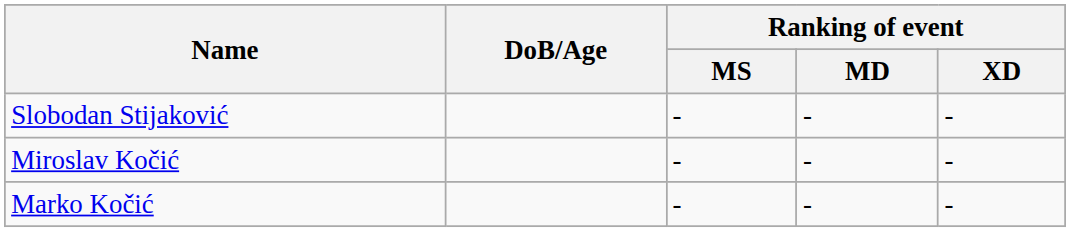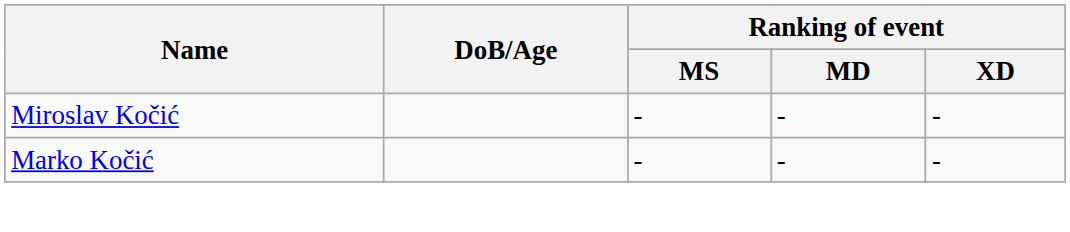 <table class="wikitable" style="width:600px; font-size:95%;">
 <tr>
 <th rowspan="2" align="left">Name</th>
 <th rowspan="2" align="left">DoB/Age</th>
 <th colspan="3" align="center">Ranking of event</th>
 </tr>
 <tr>
 <th align="center">MS</th>
 <th>MD</th>
 <th align="center">XD</th>
-</tr>
-<tr>
-<td><a href='#'>Slobodan Stijaković</a></td>
-<td></td>
-<td>-</td>
-<td>-</td>
-<td>-</td>
 </tr>
 <tr>
 <td><a href='#'>Miroslav Kočić</a></td>
 <td></td>
 <td>-</td>
 <td>-</td>
 <td>-</td>
 </tr>
 <tr>
 <td><a href='#'>Marko Kočić</a></td>
 <td></td>
 <td>-</td>
 <td>-</td>
 <td>-</td>
 </tr>
 </table>
